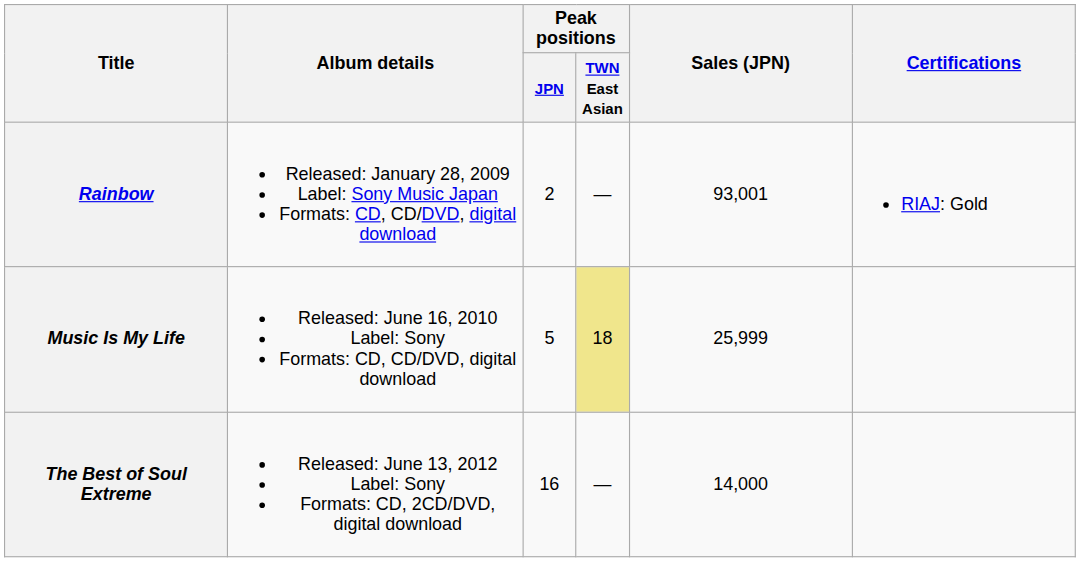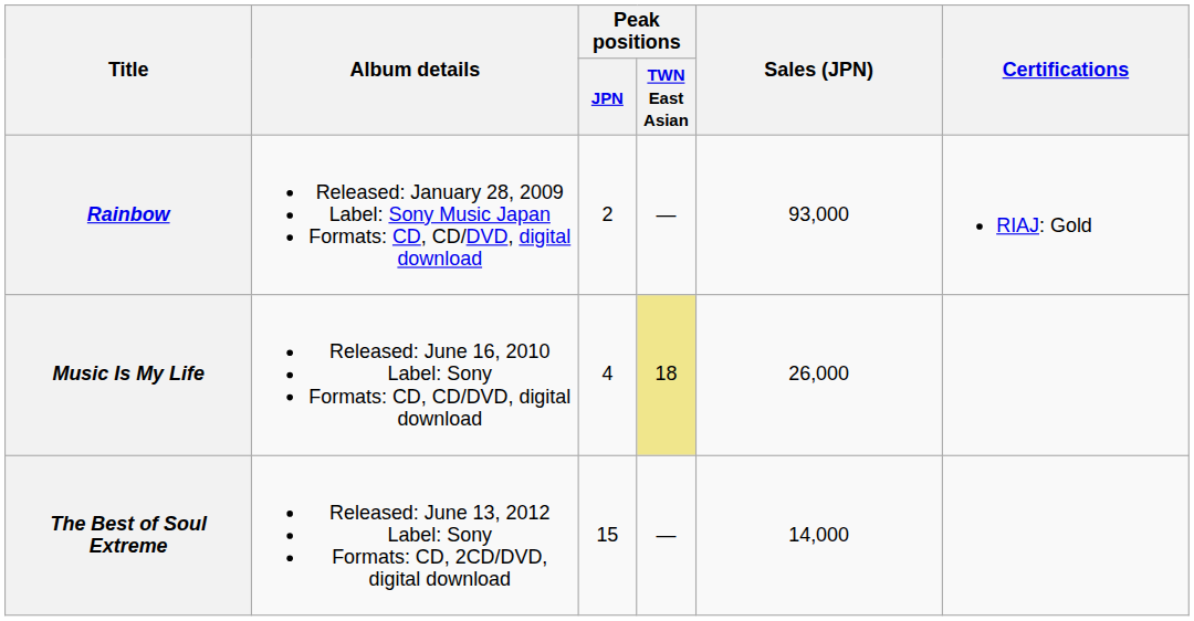 <table class="wikitable plainrowheaders" style="text-align:center;">
 <tr>
 <th style="width:12em;" rowspan="2">Title</th>
 <th style="width:16em;" rowspan="2">Album details</th>
 <th colspan="2">Peak positions</th>
 <th style="width:12em;" rowspan="2">Sales (JPN)</th>
 <th style="width:12em;" rowspan="2"><a href='#'>Certifications</a></th>
 </tr>
 <tr>
 <th style="width:2.5em;"><small><a href='#'>JPN</a></small><br></th>
 <th style="width:2.5em;"><small><a href='#'>TWN</a> East Asian</small><br></th>
 </tr>
 <tr>
 <th scope="row"><em><a href='#'>Rainbow</a></em></th>
 <td><br><ul><li>Released: January 28, 2009 </li><li>Label: <a href='#'>Sony Music Japan</a></li><li>Formats: <a href='#'>CD</a>, CD/<a href='#'>DVD</a>, <a href='#'>digital download</a></li></ul></td>
 <td>2</td>
 <td>—</td>
-<td>93,001</td>
+<td>93,000</td>
 <td align="left"><br><ul><li><a href='#'>RIAJ</a>: Gold</li></ul></td>
 </tr>
 <tr>
 <th scope="row"><em>Music Is My Life</em></th>
 <td><br><ul><li>Released: June 16, 2010 </li><li>Label: Sony</li><li>Formats: CD, CD/DVD, digital download</li></ul></td>
-<td>5</td>
+<td>4</td>
 <td style="background: khaki;">18</td>
-<td>25,999</td>
+<td>26,000</td>
 <td align="left"></td>
 </tr>
 <tr>
 <th scope="row"><em>The Best of Soul Extreme</em></th>
 <td><br><ul><li>Released: June 13, 2012 </li><li>Label: Sony</li><li>Formats: CD, 2CD/DVD, digital download</li></ul></td>
-<td>16</td>
+<td>15</td>
 <td>—</td>
 <td>14,000</td>
 <td align="left"></td>
 </tr>
 </table>
